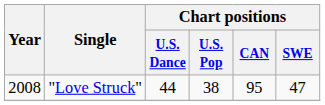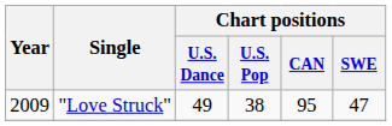 <table class="wikitable">
 <tr>
 <th rowspan="2">Year</th>
 <th rowspan="2">Single</th>
 <th colspan="4">Chart positions</th>
 </tr>
 <tr>
 <th width="35"><small><a href='#'>U.S. Dance</a></small></th>
 <th width="35"><small><a href='#'>U.S. Pop</a></small></th>
 <th width="35"><small><a href='#'>CAN</a></small></th>
 <th width="35"><small><a href='#'>SWE</a></small></th>
 </tr>
 <tr>
-<td>2008</td>
+<td>2009</td>
 <td>"<a href='#'>Love Struck</a>"</td>
-<td align="center">44</td>
+<td align="center">49</td>
 <td align="center">38</td>
 <td align="center">95</td>
 <td align="center">47</td>
 </tr>
 <tr>
 </tr>
 </table>
